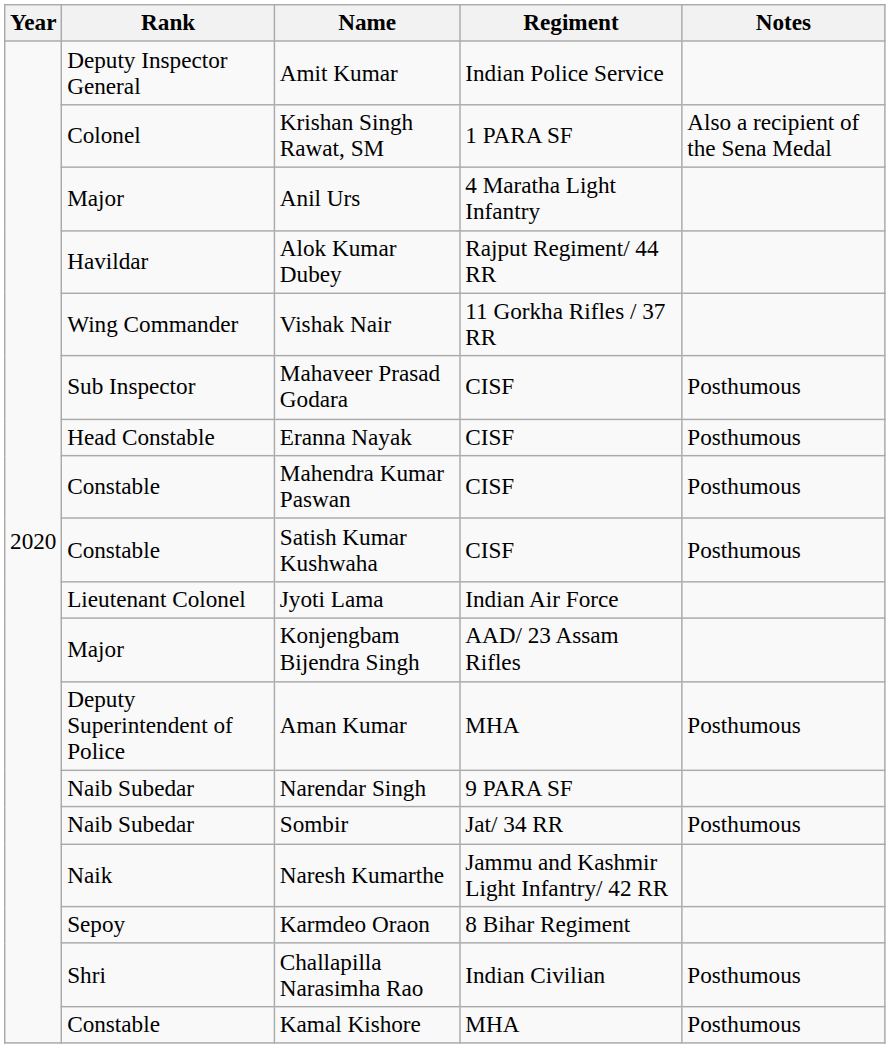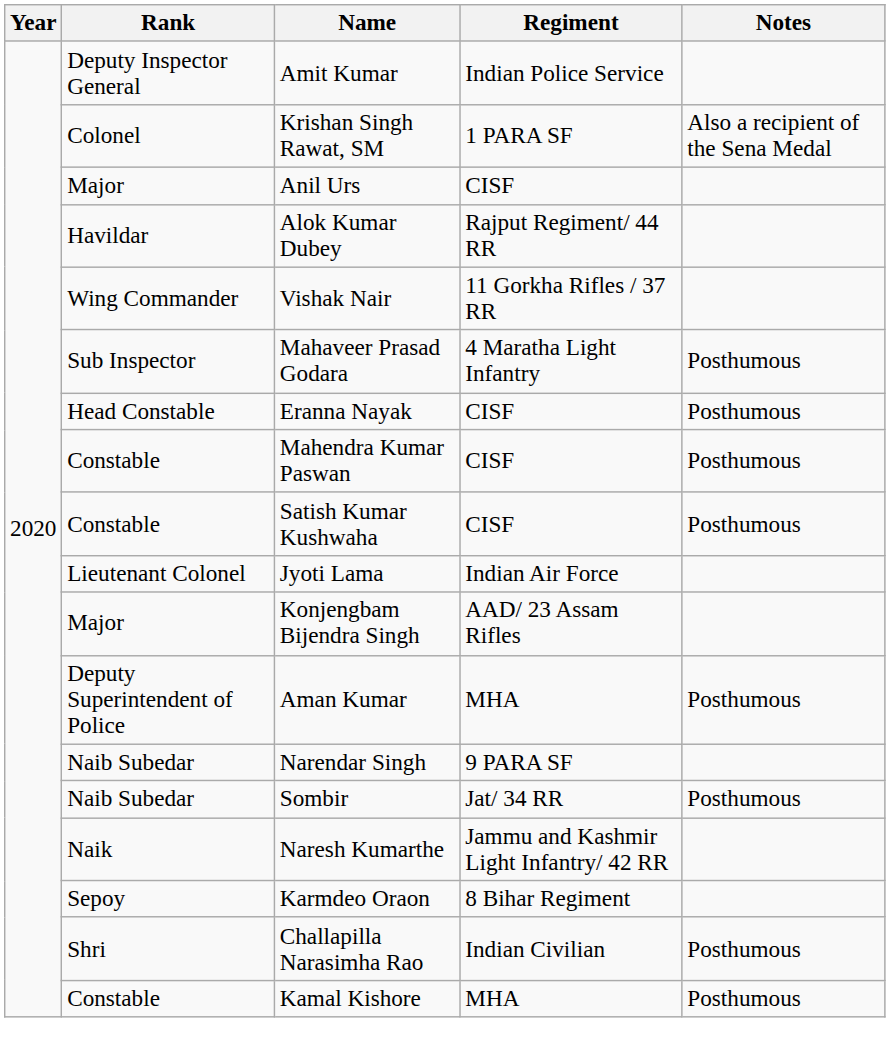 <table class="wikitable sortable">
 <tr>
 <th>Year</th>
 <th>Rank</th>
 <th>Name</th>
 <th>Regiment</th>
 <th>Notes</th>
 </tr>
 <tr>
 <td rowspan="18">2020</td>
 <td>Deputy Inspector General</td>
 <td>Amit Kumar</td>
 <td>Indian Police Service</td>
 <td></td>
 </tr>
 <tr>
 <td>Colonel</td>
 <td>Krishan Singh Rawat, SM</td>
 <td>1 PARA SF</td>
 <td>Also a recipient of the Sena Medal</td>
 </tr>
 <tr>
 <td>Major</td>
 <td>Anil Urs</td>
-<td>4 Maratha Light Infantry</td>
+<td>CISF</td>
 <td></td>
 </tr>
 <tr>
 <td>Havildar</td>
 <td>Alok Kumar Dubey</td>
 <td>Rajput Regiment/ 44 RR</td>
 <td></td>
 </tr>
 <tr>
 <td>Wing Commander</td>
 <td>Vishak Nair</td>
 <td>11 Gorkha Rifles / 37 RR</td>
 <td></td>
 </tr>
 <tr>
 <td>Sub Inspector</td>
 <td>Mahaveer Prasad Godara</td>
-<td>CISF</td>
+<td>4 Maratha Light Infantry</td>
 <td>Posthumous</td>
 </tr>
 <tr>
 <td>Head Constable</td>
 <td>Eranna Nayak</td>
 <td>CISF</td>
 <td>Posthumous</td>
 </tr>
 <tr>
 <td>Constable</td>
 <td>Mahendra Kumar Paswan</td>
 <td>CISF</td>
 <td>Posthumous</td>
 </tr>
 <tr>
 <td>Constable</td>
 <td>Satish Kumar Kushwaha</td>
 <td>CISF</td>
 <td>Posthumous</td>
 </tr>
 <tr>
 <td>Lieutenant Colonel</td>
 <td>Jyoti Lama</td>
 <td>Indian Air Force</td>
 <td></td>
 </tr>
 <tr>
 <td>Major</td>
 <td>Konjengbam Bijendra Singh</td>
 <td>AAD/ 23 Assam Rifles</td>
 <td></td>
 </tr>
 <tr>
 <td>Deputy Superintendent of Police</td>
 <td>Aman Kumar</td>
 <td>MHA</td>
 <td>Posthumous</td>
 </tr>
 <tr>
 <td>Naib Subedar</td>
 <td>Narendar Singh</td>
 <td>9 PARA SF</td>
 <td></td>
 </tr>
 <tr>
 <td>Naib Subedar</td>
 <td>Sombir</td>
 <td>Jat/ 34 RR</td>
 <td>Posthumous</td>
 </tr>
 <tr>
 <td>Naik</td>
 <td>Naresh Kumarthe</td>
 <td>Jammu and Kashmir Light Infantry/ 42 RR</td>
 <td></td>
 </tr>
 <tr>
 <td>Sepoy</td>
 <td>Karmdeo Oraon</td>
 <td>8 Bihar Regiment</td>
 <td></td>
 </tr>
 <tr>
 <td>Shri</td>
 <td>Challapilla Narasimha Rao</td>
 <td>Indian Civilian</td>
 <td>Posthumous</td>
 </tr>
 <tr>
 <td>Constable</td>
 <td>Kamal Kishore</td>
 <td>MHA</td>
 <td>Posthumous</td>
 </tr>
 </table>
